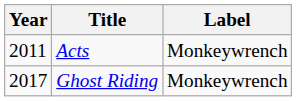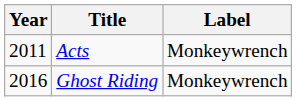 <table class="wikitable">
 <tr>
 <th><strong>Year</strong></th>
 <th><strong>Title</strong></th>
 <th><strong>Label</strong></th>
 </tr>
 <tr>
 <td>2011</td>
 <td><em><a href='#'>Acts</a></em></td>
 <td>Monkeywrench</td>
 </tr>
 <tr>
-<td>2017</td>
+<td>2016</td>
 <td><em><a href='#'>Ghost Riding</a></em></td>
 <td>Monkeywrench</td>
 </tr>
 </table>
